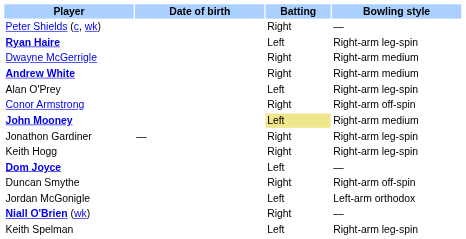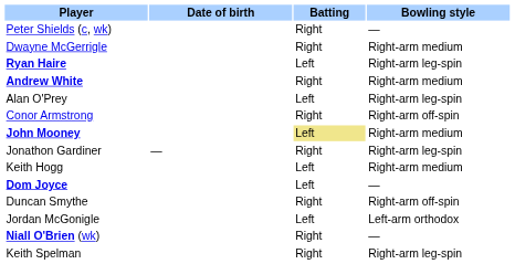 <table class="sortable" style="width:80%;" border="0" cellspacing="2" cellpadding="2">
 <tr style="background:#aad0ff;">
 <th width=20%>Player</th>
 <th width=20%>Date of birth</th>
 <th width=10%>Batting</th>
 <th width=20%>Bowling style</th>
 </tr>
 <tr>
 <td><a href='#'>Peter Shields</a> (<a href='#'>c</a>, <a href='#'>wk</a>)</td>
 <td></td>
 <td>Right</td>
 <td>—</td>
 </tr>
 <tr>
+<td><a href='#'>Dwayne McGerrigle</a></td>
+<td></td>
+<td>Right</td>
+<td>Right-arm medium</td>
+</tr>
+<tr>
 <td><strong><a href='#'>Ryan Haire</a></strong></td>
 <td></td>
 <td>Left</td>
 <td>Right-arm leg-spin</td>
-</tr>
-<tr>
-<td><a href='#'>Dwayne McGerrigle</a></td>
-<td></td>
-<td>Right</td>
-<td>Right-arm medium</td>
 </tr>
 <tr>
 <td><strong><a href='#'>Andrew White</a></strong></td>
 <td></td>
 <td>Right</td>
 <td>Right-arm medium</td>
 </tr>
 <tr>
 <td>Alan O'Prey</td>
 <td></td>
 <td>Left</td>
 <td>Right-arm leg-spin</td>
 </tr>
 <tr>
 <td><a href='#'>Conor Armstrong</a></td>
 <td></td>
 <td>Right</td>
 <td>Right-arm off-spin</td>
 </tr>
 <tr>
 <td><strong><a href='#'>John Mooney</a></strong></td>
 <td></td>
 <td style="background: khaki;">Left</td>
 <td>Right-arm medium</td>
 </tr>
 <tr>
 <td>Jonathon Gardiner</td>
 <td>—</td>
 <td>Right</td>
 <td>Right-arm leg-spin</td>
 </tr>
 <tr>
 <td>Keith Hogg</td>
 <td></td>
-<td>Right</td>
-<td>Right-arm leg-spin</td>
+<td>Left</td>
+<td>Right-arm medium</td>
 </tr>
 <tr>
 <td><strong><a href='#'>Dom Joyce</a></strong></td>
 <td></td>
 <td>Left</td>
 <td>—</td>
 </tr>
 <tr>
 <td>Duncan Smythe</td>
 <td></td>
 <td>Right</td>
 <td>Right-arm off-spin</td>
 </tr>
 <tr>
 <td>Jordan McGonigle</td>
 <td></td>
 <td>Left</td>
 <td>Left-arm orthodox</td>
 </tr>
 <tr>
 <td><strong><a href='#'>Niall O'Brien</a></strong> (<a href='#'>wk</a>)</td>
 <td></td>
 <td>Right</td>
 <td>—</td>
 </tr>
 <tr>
 <td>Keith Spelman</td>
 <td></td>
-<td>Left</td>
+<td>Right</td>
 <td>Right-arm leg-spin</td>
 </tr>
 </table>
